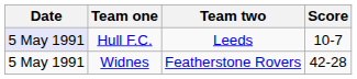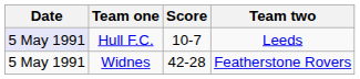 <table class="wikitable" style="text-align: center">
 <tr>
 <th>Date</th>
 <th>Team one</th>
+<th>Score</th>
 <th>Team two</th>
-<th>Score</th>
 </tr>
 <tr>
 <td style="background: lavender;">5 May 1991</td>
 <td><a href='#'>Hull F.C.</a></td>
+<td>10-7</td>
 <td><a href='#'>Leeds</a></td>
-<td>10-7</td>
 </tr>
 <tr>
 <td>5 May 1991</td>
 <td><a href='#'>Widnes</a></td>
+<td>42-28</td>
 <td><a href='#'>Featherstone Rovers</a></td>
-<td>42-28</td>
 </tr>
 </table>
